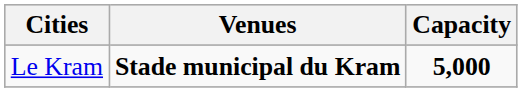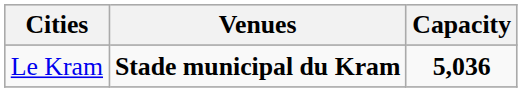 <table class="wikitable">
 <tr>
 <th>Cities</th>
 <th>Venues</th>
 <th>Capacity</th>
 </tr>
 <tr>
 <td><a href='#'>Le Kram</a></td>
 <td><strong>Stade municipal du Kram</strong></td>
-<td align=center><strong>5,000</strong></td>
+<td align=center><strong>5,036</strong></td>
 </tr>
 </table>
